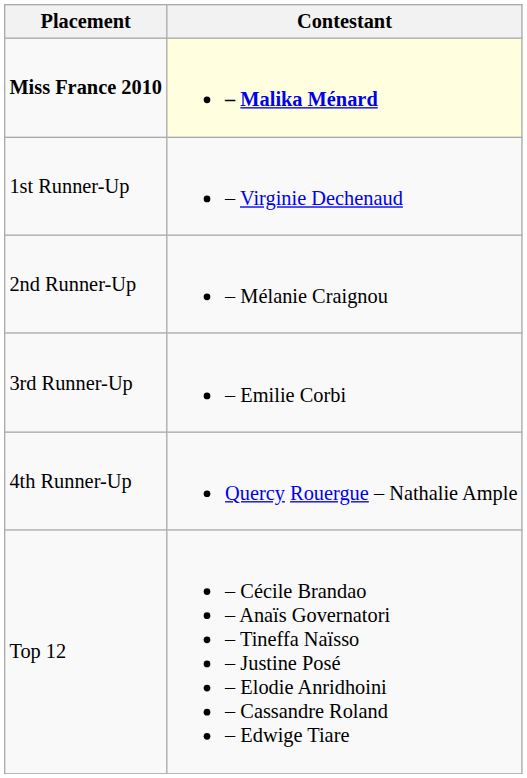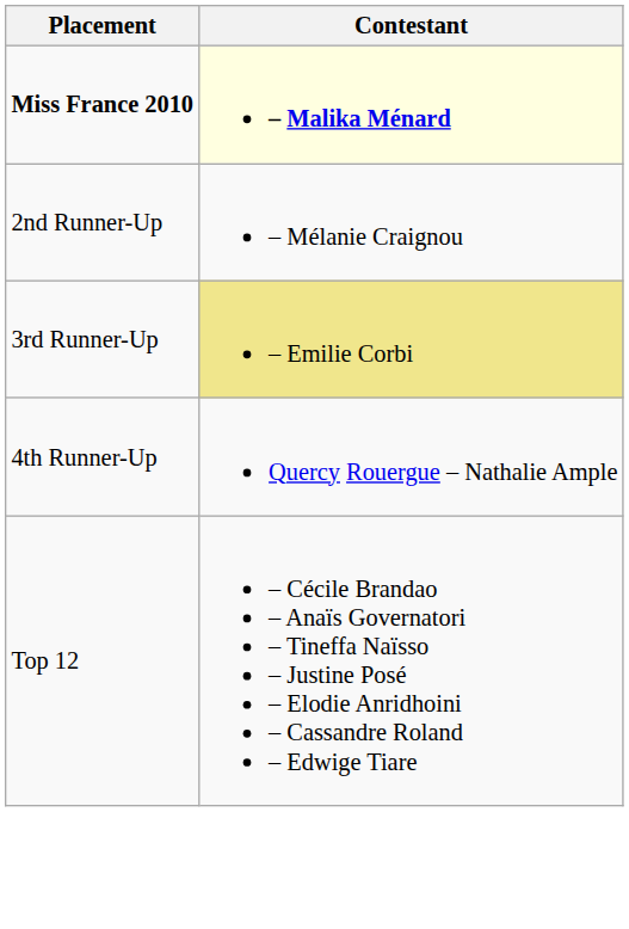 <table class="wikitable sortable" style="font-size: 95%;">
 <tr>
 <th>Placement</th>
 <th>Contestant</th>
 </tr>
 <tr>
 <td><strong>Miss France 2010</strong></td>
 <td style="background: lightyellow;"><br><ul><li><strong> – <a href='#'>Malika Ménard</a></strong></li></ul></td>
 </tr>
 <tr>
-<td>1st Runner-Up</td>
-<td><br><ul><li> – <a href='#'>Virginie Dechenaud</a></li></ul></td>
-</tr>
-<tr>
 <td>2nd Runner-Up</td>
 <td><br><ul><li> – Mélanie Craignou</li></ul></td>
 </tr>
 <tr>
 <td>3rd Runner-Up</td>
-<td><br><ul><li> – Emilie Corbi</li></ul></td>
+<td style="background: khaki;"><br><ul><li> – Emilie Corbi</li></ul></td>
 </tr>
 <tr>
 <td>4th Runner-Up</td>
 <td><br><ul><li> <a href='#'>Quercy</a> <a href='#'>Rouergue</a> – Nathalie Ample</li></ul></td>
 </tr>
 <tr>
 <td>Top 12</td>
 <td><br><ul><li> – Cécile Brandao</li><li> – Anaïs Governatori</li><li> – Tineffa Naïsso</li><li> – Justine Posé</li><li> – Elodie Anridhoini</li><li> – Cassandre Roland</li><li> – Edwige Tiare</li></ul></td>
 </tr>
 </table>
